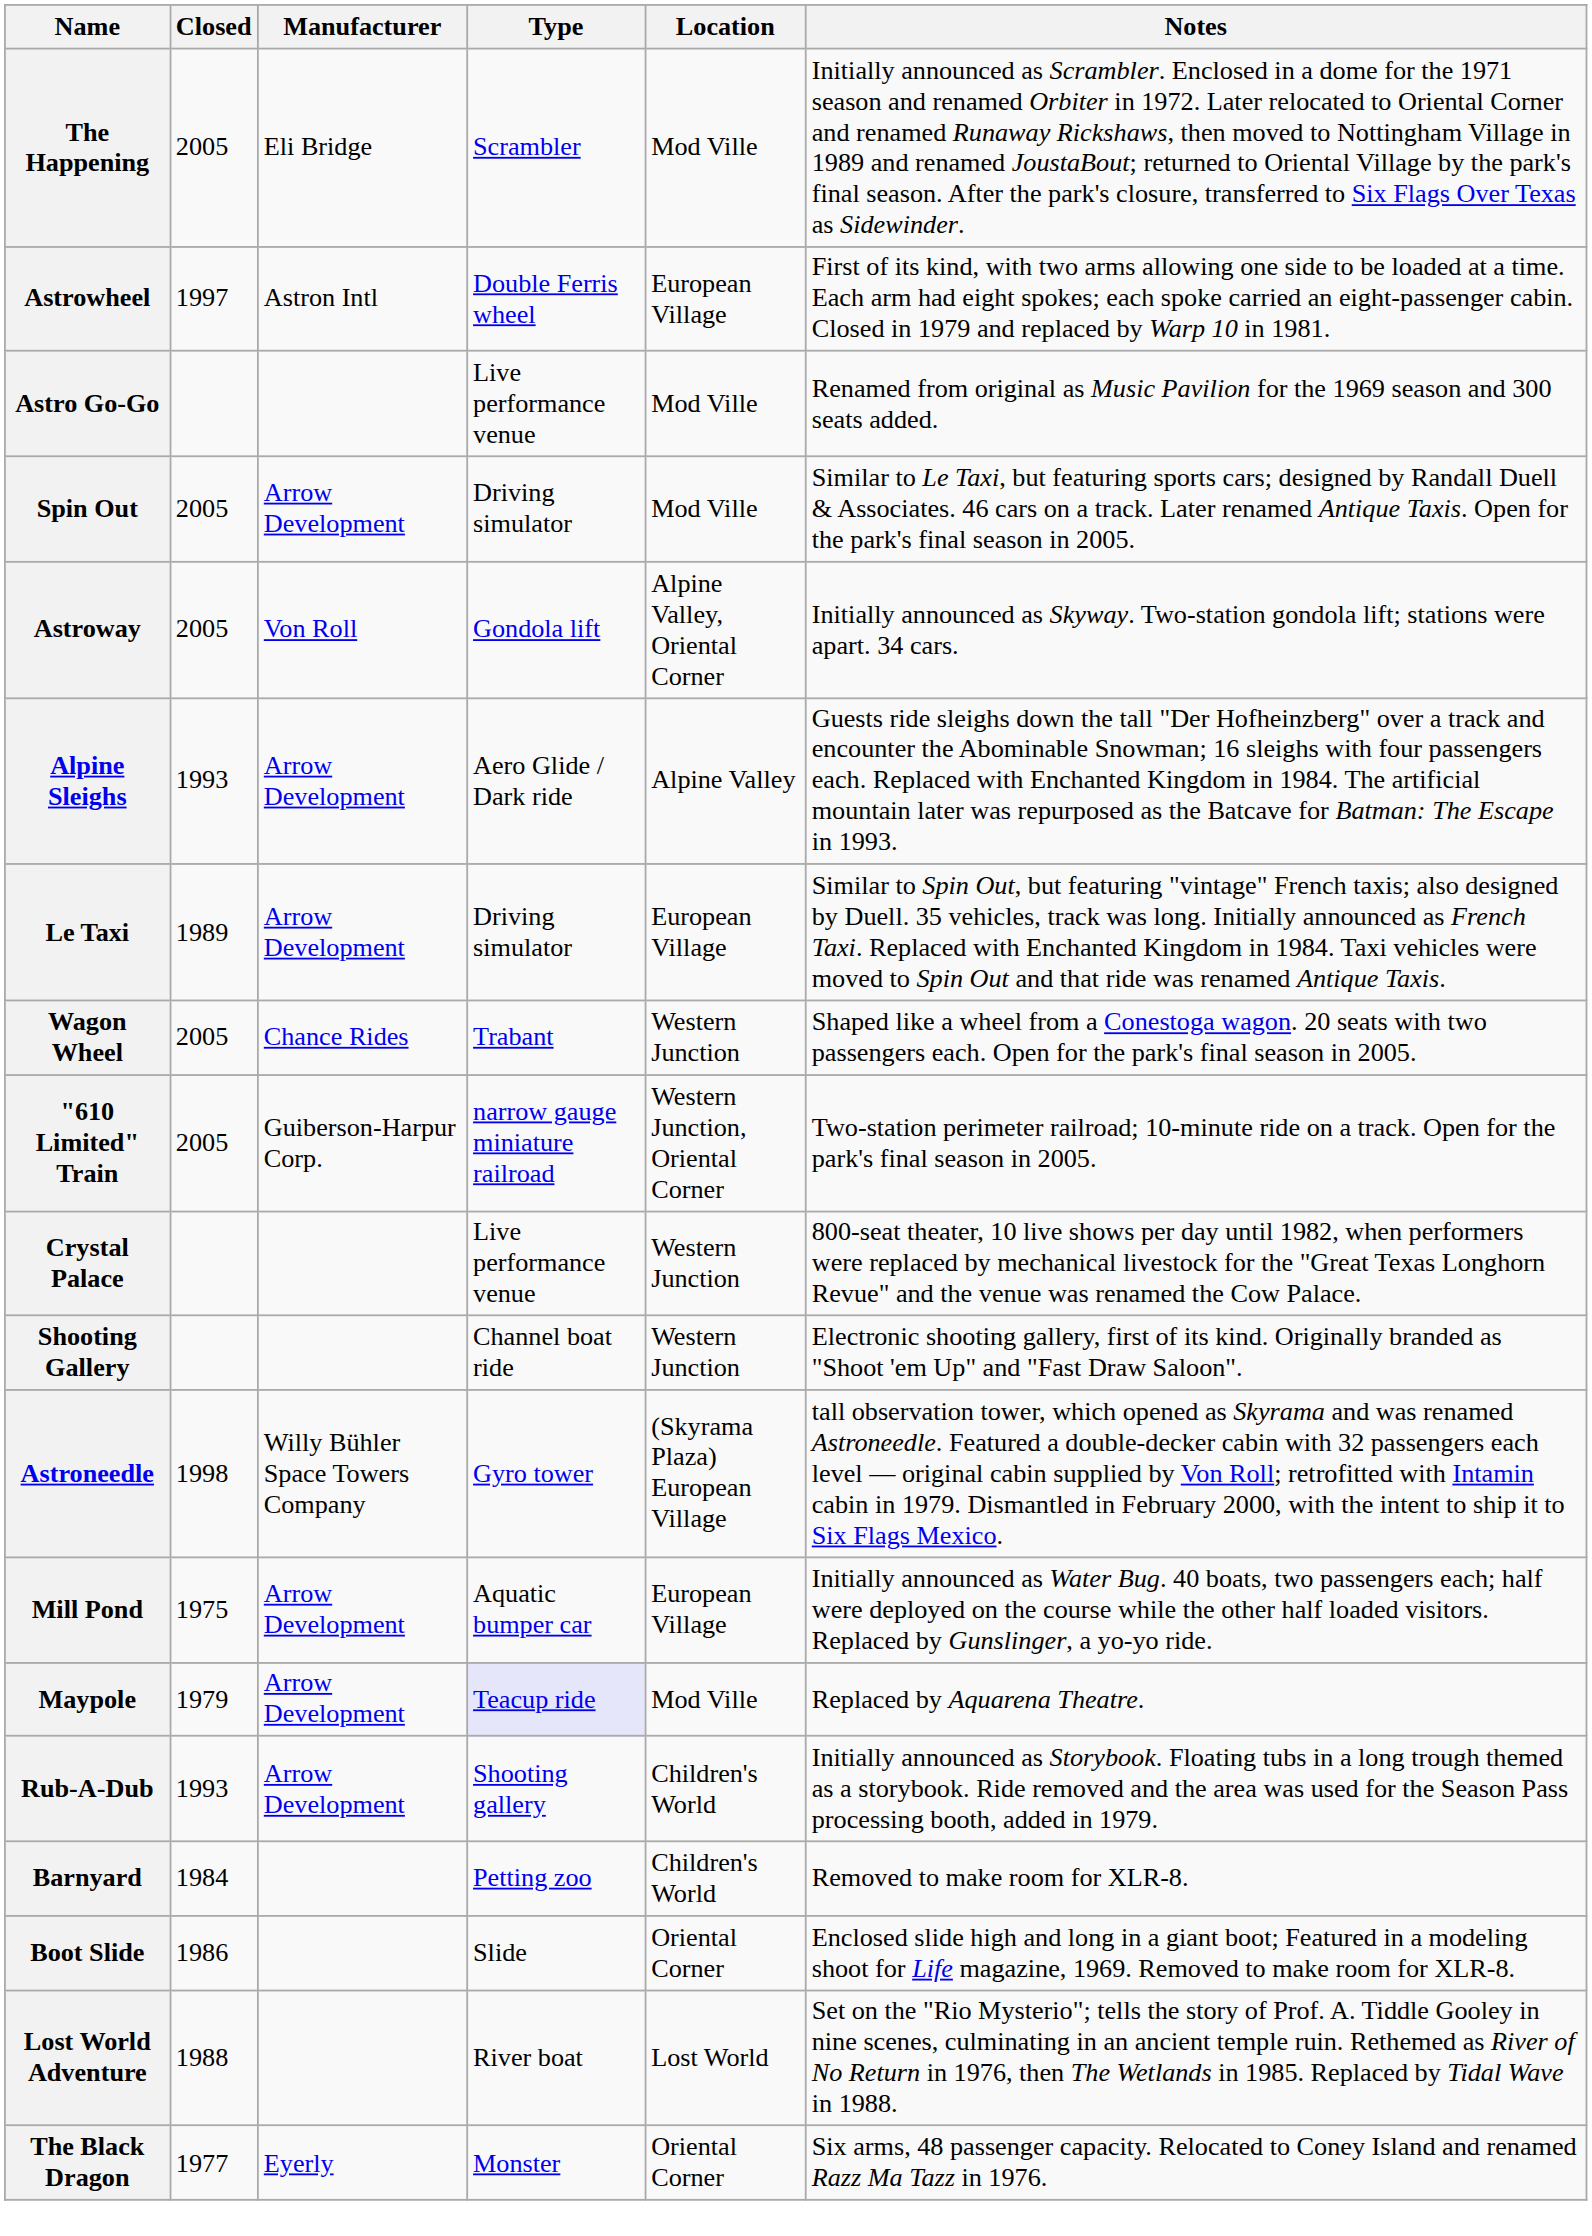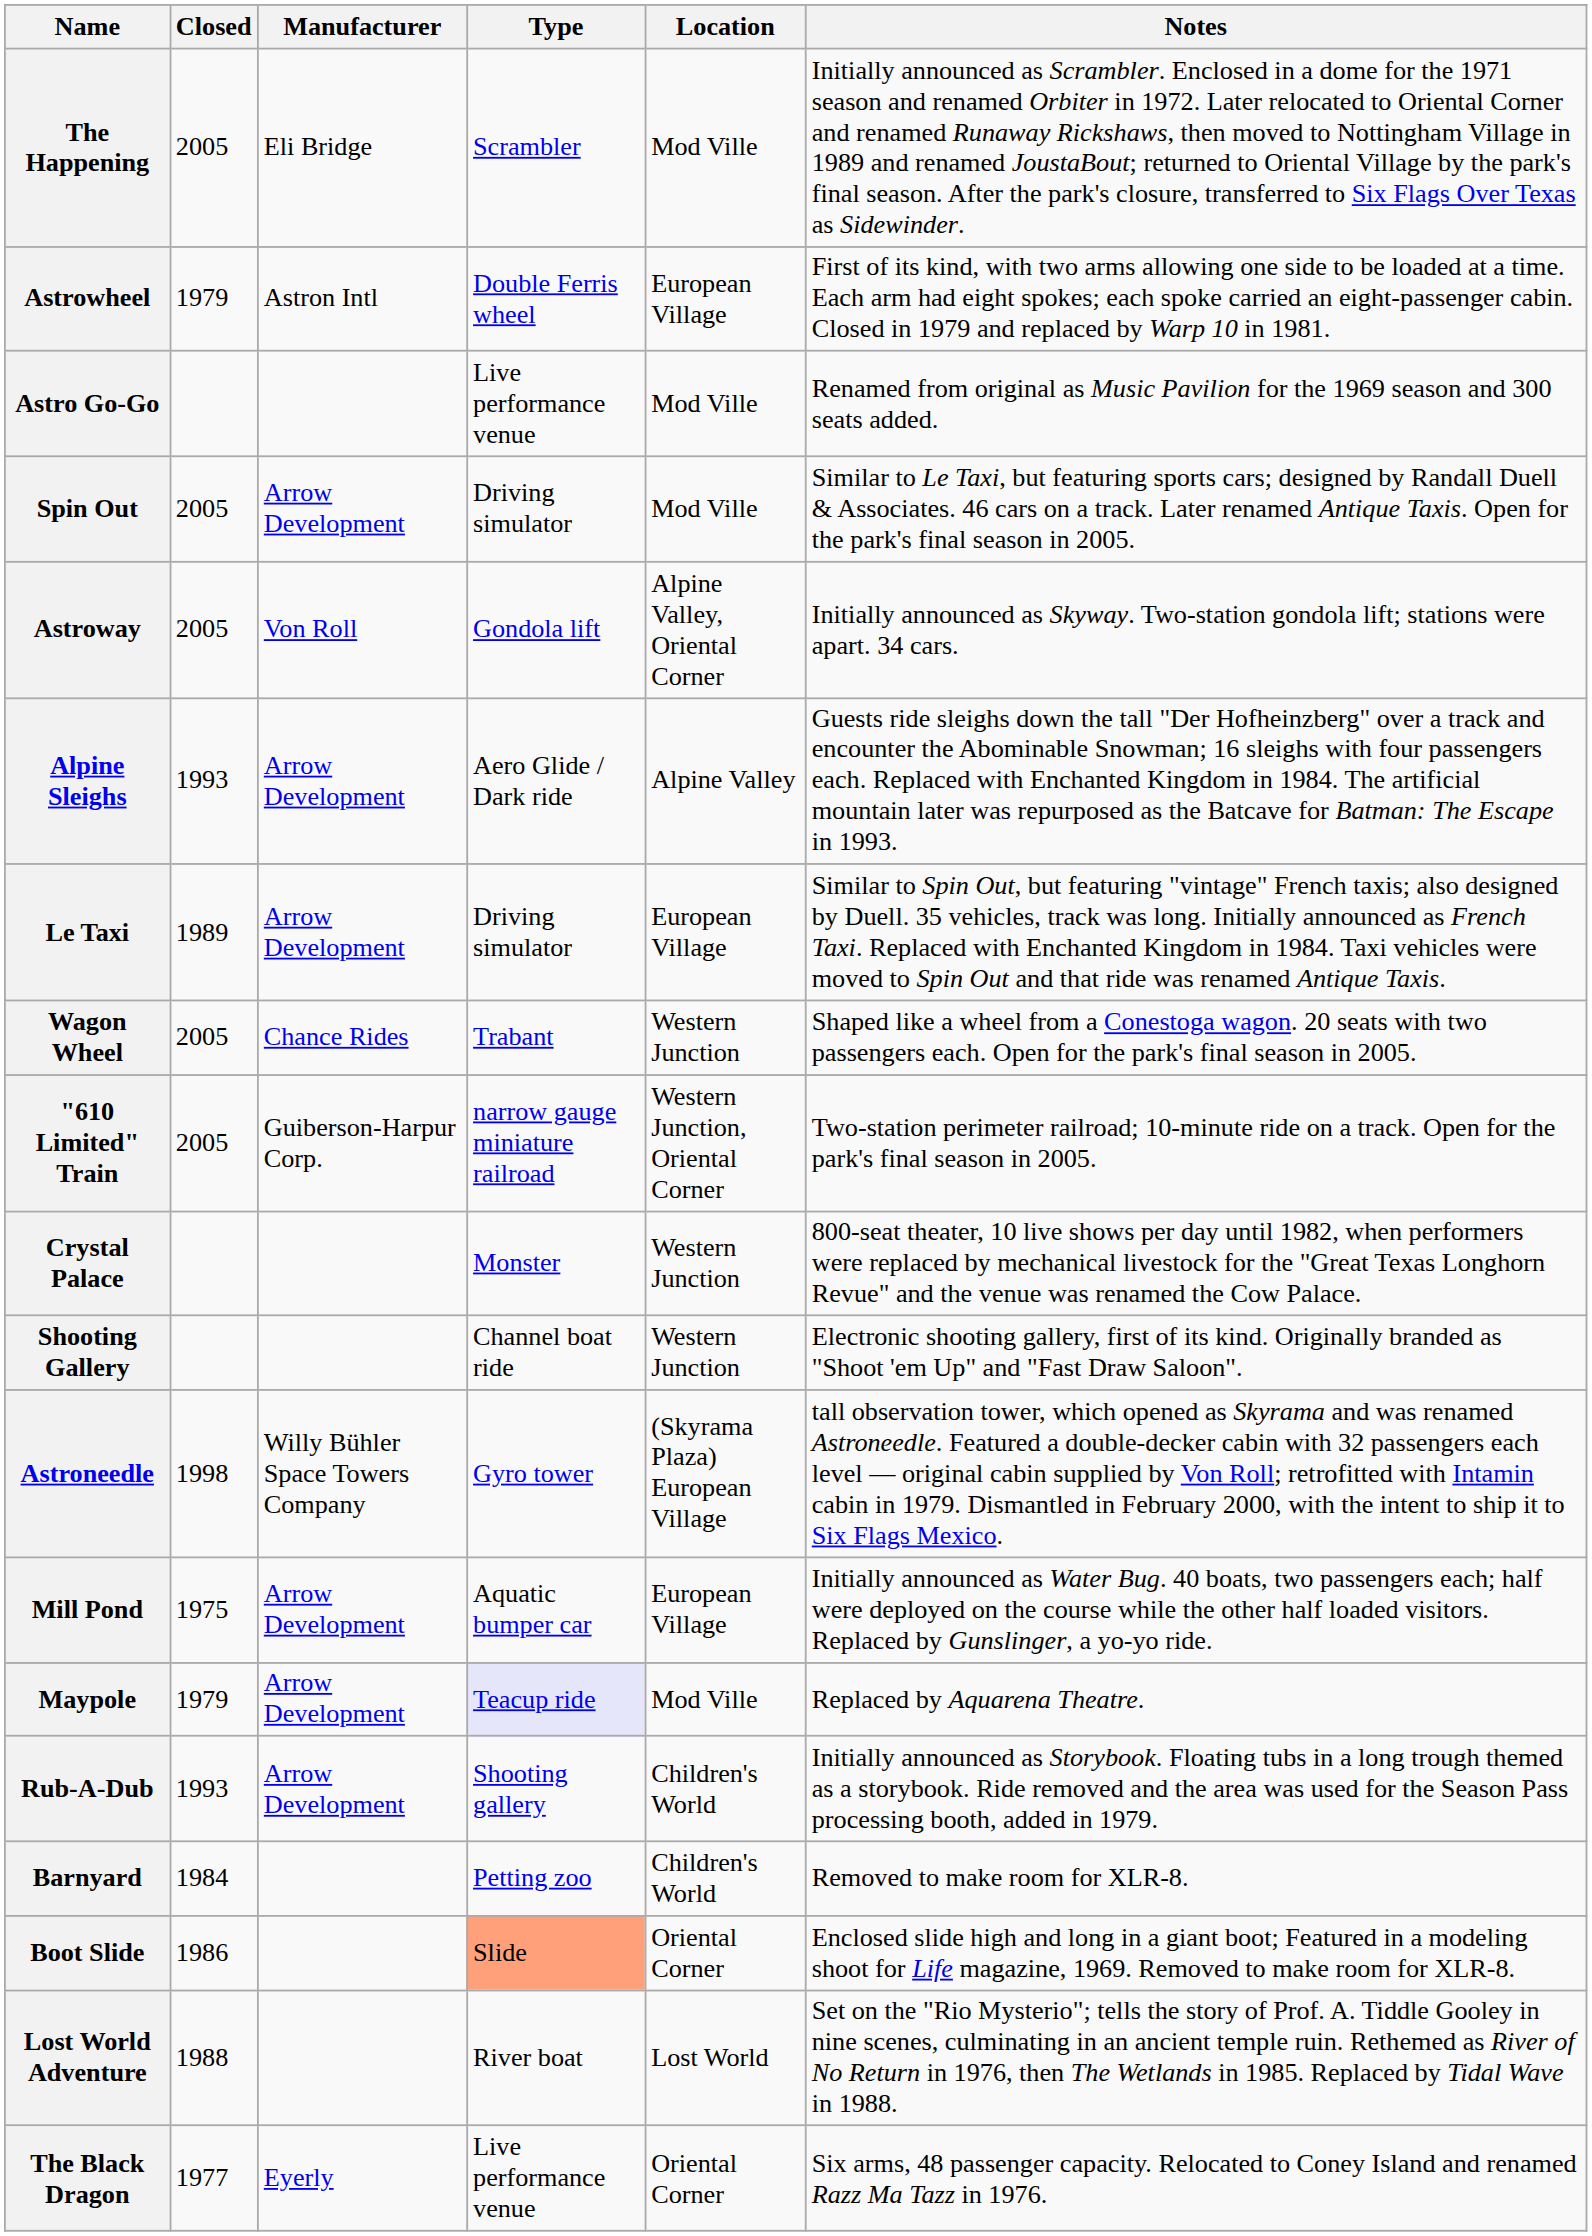 <table class="wikitable sortable plainrowheaders" style="font-size:90%;">
 <tr>
 <th scope="col">Name</th>
 <th scope="col">Closed</th>
 <th scope="col">Manufacturer</th>
 <th scope="col">Type</th>
 <th scope="col">Location</th>
 <th scope="col" class="unsortable">Notes</th>
 </tr>
 <tr>
 <th data-sort-value="Happening">The Happening</th>
 <td>2005</td>
 <td>Eli Bridge</td>
 <td><a href='#'>Scrambler</a></td>
 <td>Mod Ville</td>
 <td>Initially announced as <em>Scrambler</em>. Enclosed in a dome for the 1971 season and renamed <em>Orbiter</em> in 1972. Later relocated to Oriental Corner and renamed <em>Runaway Rickshaws</em>, then moved to Nottingham Village in 1989 and renamed <em>JoustaBout</em>; returned to Oriental Village by the park's final season. After the park's closure, transferred to <a href='#'>Six Flags Over Texas</a> as <em>Sidewinder</em>.</td>
 </tr>
 <tr>
 <th>Astrowheel</th>
-<td>1997</td>
+<td>1979</td>
 <td>Astron Intl</td>
 <td><a href='#'>Double Ferris wheel</a></td>
 <td>European Village</td>
 <td>First of its kind, with two arms allowing one side to be loaded at a time. Each arm had eight spokes; each spoke carried an eight-passenger cabin. Closed in 1979 and replaced by <em>Warp 10</em> in 1981.</td>
 </tr>
 <tr>
 <th>Astro Go-Go</th>
 <td></td>
 <td></td>
 <td>Live performance venue</td>
 <td>Mod Ville</td>
 <td>Renamed from original as <em>Music Pavilion</em> for the 1969 season and 300 seats added.</td>
 </tr>
 <tr>
 <th>Spin Out</th>
 <td>2005</td>
 <td><a href='#'>Arrow Development</a></td>
 <td>Driving simulator</td>
 <td>Mod Ville</td>
 <td>Similar to <em>Le Taxi</em>, but featuring sports cars; designed by Randall Duell & Associates. 46 cars on a  track. Later renamed <em>Antique Taxis</em>. Open for the park's final season in 2005.</td>
 </tr>
 <tr>
 <th>Astroway</th>
 <td>2005</td>
 <td><a href='#'>Von Roll</a></td>
 <td><a href='#'>Gondola lift</a></td>
 <td>Alpine Valley, Oriental Corner</td>
 <td>Initially announced as <em>Skyway</em>. Two-station gondola lift; stations were  apart. 34 cars.</td>
 </tr>
 <tr>
 <th><a href='#'>Alpine Sleighs</a></th>
 <td>1993</td>
 <td><a href='#'>Arrow Development</a></td>
 <td>Aero Glide / Dark ride</td>
 <td>Alpine Valley</td>
 <td>Guests ride sleighs down the  tall "Der Hofheinzberg" over a  track and encounter the Abominable Snowman; 16 sleighs with four passengers each. Replaced with Enchanted Kingdom in 1984. The artificial mountain later was repurposed as the Batcave for <em>Batman: The Escape</em> in 1993.</td>
 </tr>
 <tr>
 <th>Le Taxi</th>
 <td>1989</td>
 <td><a href='#'>Arrow Development</a></td>
 <td>Driving simulator</td>
 <td>European Village</td>
 <td>Similar to <em>Spin Out</em>, but featuring "vintage" French taxis; also designed by Duell. 35 vehicles, track was  long. Initially announced as <em>French Taxi</em>. Replaced with Enchanted Kingdom in 1984. Taxi vehicles were moved to <em>Spin Out</em> and that ride was renamed <em>Antique Taxis</em>.</td>
 </tr>
 <tr>
 <th>Wagon Wheel</th>
 <td>2005</td>
 <td><a href='#'>Chance Rides</a></td>
 <td><a href='#'>Trabant</a></td>
 <td>Western Junction</td>
 <td>Shaped like a wheel from a <a href='#'>Conestoga wagon</a>. 20 seats with two passengers each. Open for the park's final season in 2005.</td>
 </tr>
 <tr>
 <th>"610 Limited" Train</th>
 <td>2005</td>
 <td>Guiberson-Harpur Corp.</td>
 <td><a href='#'></a> <a href='#'>narrow gauge</a> <a href='#'>miniature railroad</a></td>
 <td>Western Junction, Oriental Corner</td>
 <td>Two-station perimeter railroad; 10-minute ride on a  track. Open for the park's final season in 2005.</td>
 </tr>
 <tr>
 <th>Crystal Palace</th>
 <td></td>
 <td></td>
-<td>Live performance venue</td>
+<td><a href='#'>Monster</a></td>
 <td>Western Junction</td>
 <td>800-seat theater, 10 live shows per day until 1982, when performers were replaced by mechanical livestock for the "Great Texas Longhorn Revue" and the venue was renamed the Cow Palace.</td>
 </tr>
 <tr>
 <th>Shooting Gallery</th>
 <td></td>
 <td></td>
 <td>Channel boat ride</td>
 <td>Western Junction</td>
 <td>Electronic shooting gallery, first of its kind. Originally branded as "Shoot 'em Up" and "Fast Draw Saloon".</td>
 </tr>
 <tr>
 <th><a href='#'>Astroneedle</a></th>
 <td>1998</td>
 <td>Willy Bühler Space Towers Company</td>
 <td><a href='#'>Gyro tower</a></td>
 <td>(Skyrama Plaza) European Village</td>
 <td> tall observation tower, which opened as <em>Skyrama</em> and was renamed <em>Astroneedle</em>. Featured a double-decker cabin with 32 passengers each level — original cabin supplied by <a href='#'>Von Roll</a>; retrofitted with <a href='#'>Intamin</a> cabin in 1979.  Dismantled in February 2000, with the intent to ship it to <a href='#'>Six Flags Mexico</a>.</td>
 </tr>
 <tr>
 <th>Mill Pond</th>
 <td>1975</td>
 <td><a href='#'>Arrow Development</a></td>
 <td>Aquatic <a href='#'>bumper car</a></td>
 <td>European Village</td>
 <td>Initially announced as <em>Water Bug</em>. 40 boats, two passengers each; half were deployed on the course while the other half loaded visitors. Replaced by <em>Gunslinger</em>, a yo-yo ride.</td>
 </tr>
 <tr>
 <th>Maypole</th>
 <td>1979</td>
 <td><a href='#'>Arrow Development</a></td>
 <td style="background: lavender;"><a href='#'>Teacup ride</a></td>
 <td>Mod Ville</td>
 <td>Replaced by <em>Aquarena Theatre</em>.</td>
 </tr>
 <tr>
 <th>Rub-A-Dub</th>
 <td>1993</td>
 <td><a href='#'>Arrow Development</a></td>
 <td><a href='#'>Shooting gallery</a></td>
 <td>Children's World</td>
 <td>Initially announced as <em>Storybook</em>. Floating tubs in a  long trough themed as a storybook. Ride removed and the area was used for the Season Pass processing booth, added in 1979.</td>
 </tr>
 <tr>
 <th>Barnyard</th>
 <td>1984</td>
 <td></td>
 <td><a href='#'>Petting zoo</a></td>
 <td>Children's World</td>
 <td>Removed to make room for XLR-8.</td>
 </tr>
 <tr>
 <th>Boot Slide</th>
 <td>1986</td>
 <td></td>
-<td>Slide</td>
+<td style="background: lightsalmon;">Slide</td>
 <td>Oriental Corner</td>
 <td>Enclosed slide  high and  long in a giant boot; Featured in a modeling shoot for <em><a href='#'>Life</a></em> magazine, 1969. Removed to make room for XLR-8.</td>
 </tr>
 <tr>
 <th>Lost World Adventure</th>
 <td>1988</td>
 <td></td>
 <td>River boat</td>
 <td>Lost World</td>
 <td>Set on the "Rio Mysterio"; tells the story of Prof. A. Tiddle Gooley in nine scenes, culminating in an ancient temple ruin. Rethemed as <em>River of No Return</em> in 1976, then <em>The Wetlands</em> in 1985. Replaced by <em>Tidal Wave</em> in 1988.</td>
 </tr>
 <tr>
 <th data-sort-value="Black Dragon">The Black Dragon</th>
 <td>1977</td>
 <td><a href='#'>Eyerly</a></td>
-<td><a href='#'>Monster</a></td>
+<td>Live performance venue</td>
 <td>Oriental Corner</td>
 <td>Six arms, 48 passenger capacity. Relocated to Coney Island and renamed <em>Razz Ma Tazz</em> in 1976.</td>
 </tr>
 </table>
